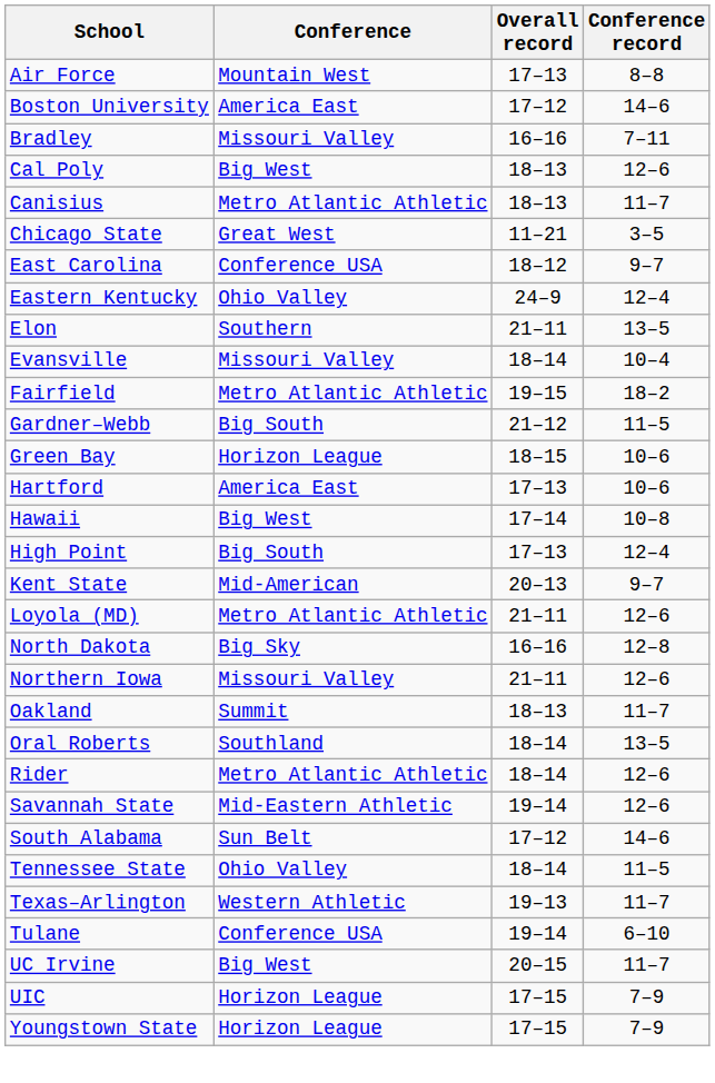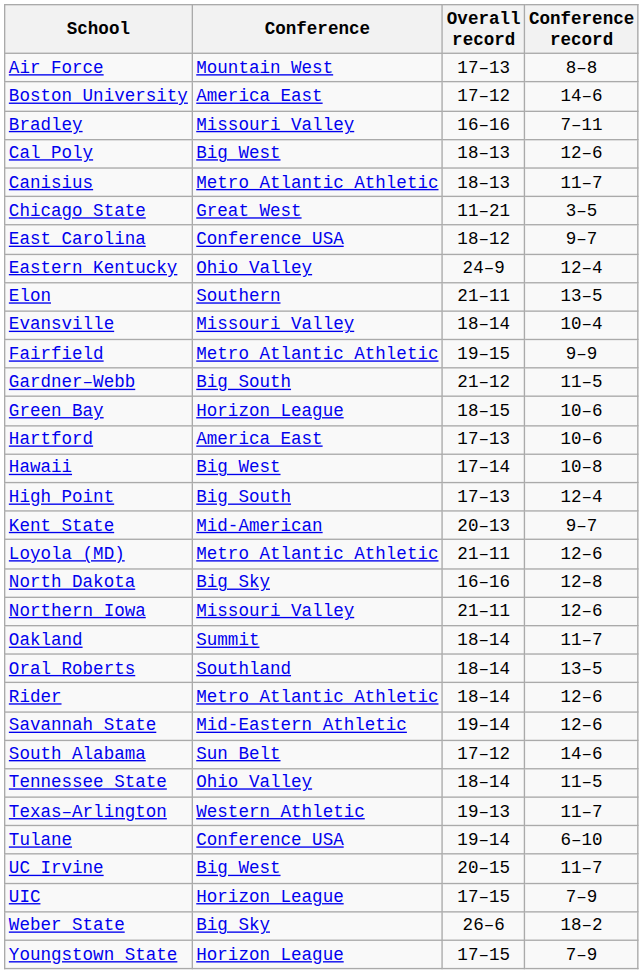 <table class="wikitable sortable" style="text-align: center;">
 <tr>
 <th>School</th>
 <th>Conference</th>
 <th>Overall<br>record</th>
 <th>Conference<br>record</th>
 </tr>
 <tr>
 <td align=left><a href='#'>Air Force</a></td>
 <td align=left><a href='#'>Mountain West</a></td>
 <td>17–13</td>
 <td>8–8</td>
 </tr>
 <tr>
 <td align=left><a href='#'>Boston University</a></td>
 <td align=left><a href='#'>America East</a></td>
 <td>17–12</td>
 <td>14–6</td>
 </tr>
 <tr>
 <td align=left><a href='#'>Bradley</a></td>
 <td align=left><a href='#'>Missouri Valley</a></td>
 <td>16–16</td>
 <td>7–11</td>
 </tr>
 <tr>
 <td align=left><a href='#'>Cal Poly</a></td>
 <td align=left><a href='#'>Big West</a></td>
 <td>18–13</td>
 <td>12–6</td>
 </tr>
 <tr>
 <td align=left><a href='#'>Canisius</a></td>
 <td align=left><a href='#'>Metro Atlantic Athletic</a></td>
 <td>18–13</td>
 <td>11–7</td>
 </tr>
 <tr>
 <td align=left><a href='#'>Chicago State</a></td>
 <td align=left><a href='#'>Great West</a></td>
 <td>11–21</td>
 <td>3–5</td>
 </tr>
 <tr>
 <td align=left><a href='#'>East Carolina</a></td>
 <td align=left><a href='#'>Conference USA</a></td>
 <td>18–12</td>
 <td>9–7</td>
 </tr>
 <tr>
 <td align=left><a href='#'>Eastern Kentucky</a></td>
 <td align=left><a href='#'>Ohio Valley</a></td>
 <td>24–9</td>
 <td>12–4</td>
 </tr>
 <tr>
 <td align=left><a href='#'>Elon</a></td>
 <td align=left><a href='#'>Southern</a></td>
 <td>21–11</td>
 <td>13–5</td>
 </tr>
 <tr>
 <td align=left><a href='#'>Evansville</a></td>
 <td align=left><a href='#'>Missouri Valley</a></td>
 <td>18–14</td>
 <td>10–4</td>
 </tr>
 <tr>
 <td align=left><a href='#'>Fairfield</a></td>
 <td align=left><a href='#'>Metro Atlantic Athletic</a></td>
 <td>19–15</td>
-<td>18–2</td>
+<td>9–9</td>
 </tr>
 <tr>
 <td align=left><a href='#'>Gardner–Webb</a></td>
 <td align=left><a href='#'>Big South</a></td>
 <td>21–12</td>
 <td>11–5</td>
 </tr>
 <tr>
 <td align=left><a href='#'>Green Bay</a></td>
 <td align=left><a href='#'>Horizon League</a></td>
 <td>18–15</td>
 <td>10–6</td>
 </tr>
 <tr>
 <td align=left><a href='#'>Hartford</a></td>
 <td align=left><a href='#'>America East</a></td>
 <td>17–13</td>
 <td>10–6</td>
 </tr>
 <tr>
 <td align=left><a href='#'>Hawaii</a></td>
 <td align=left><a href='#'>Big West</a></td>
 <td>17–14</td>
 <td>10–8</td>
 </tr>
 <tr>
 <td align=left><a href='#'>High Point</a></td>
 <td align=left><a href='#'>Big South</a></td>
 <td>17–13</td>
 <td>12–4</td>
 </tr>
 <tr>
 <td align=left><a href='#'>Kent State</a></td>
 <td align=left><a href='#'>Mid-American</a></td>
 <td>20–13</td>
 <td>9–7</td>
 </tr>
 <tr>
 <td align=left><a href='#'>Loyola (MD)</a></td>
 <td align=left><a href='#'>Metro Atlantic Athletic</a></td>
 <td>21–11</td>
 <td>12–6</td>
 </tr>
 <tr>
 <td align=left><a href='#'>North Dakota</a></td>
 <td align=left><a href='#'>Big Sky</a></td>
 <td>16–16</td>
 <td>12–8</td>
 </tr>
 <tr>
 <td align=left><a href='#'>Northern Iowa</a></td>
 <td align=left><a href='#'>Missouri Valley</a></td>
 <td>21–11</td>
 <td>12–6</td>
 </tr>
 <tr>
 <td align=left><a href='#'>Oakland</a></td>
 <td align=left><a href='#'>Summit</a></td>
-<td>18–13</td>
+<td>18–14</td>
 <td>11–7</td>
 </tr>
 <tr>
 <td align=left><a href='#'>Oral Roberts</a></td>
 <td align=left><a href='#'>Southland</a></td>
 <td>18–14</td>
 <td>13–5</td>
 </tr>
 <tr>
 <td align=left><a href='#'>Rider</a></td>
 <td align=left><a href='#'>Metro Atlantic Athletic</a></td>
 <td>18–14</td>
 <td>12–6</td>
 </tr>
 <tr>
 <td align=left><a href='#'>Savannah State</a></td>
 <td align=left><a href='#'>Mid-Eastern Athletic</a></td>
 <td>19–14</td>
 <td>12–6</td>
 </tr>
 <tr>
 <td align=left><a href='#'>South Alabama</a></td>
 <td align=left><a href='#'>Sun Belt</a></td>
 <td>17–12</td>
 <td>14–6</td>
 </tr>
 <tr>
 <td align=left><a href='#'>Tennessee State</a></td>
 <td align=left><a href='#'>Ohio Valley</a></td>
 <td>18–14</td>
 <td>11–5</td>
 </tr>
 <tr>
 <td align=left><a href='#'>Texas–Arlington</a></td>
 <td align=left><a href='#'>Western Athletic</a></td>
 <td>19–13</td>
 <td>11–7</td>
 </tr>
 <tr>
 <td align=left><a href='#'>Tulane</a></td>
 <td align=left><a href='#'>Conference USA</a></td>
 <td>19–14</td>
 <td>6–10</td>
 </tr>
 <tr>
 <td align=left><a href='#'>UC Irvine</a></td>
 <td align=left><a href='#'>Big West</a></td>
 <td>20–15</td>
 <td>11–7</td>
 </tr>
 <tr>
 <td align=left><a href='#'>UIC</a></td>
 <td align=left><a href='#'>Horizon League</a></td>
 <td>17–15</td>
 <td>7–9</td>
 </tr>
 <tr>
+<td align=left><a href='#'>Weber State</a></td>
+<td align=left><a href='#'>Big Sky</a></td>
+<td>26–6</td>
+<td>18–2</td>
+</tr>
+<tr>
 <td align=left><a href='#'>Youngstown State</a></td>
 <td align=left><a href='#'>Horizon League</a></td>
 <td>17–15</td>
 <td>7–9</td>
 </tr>
 </table>
